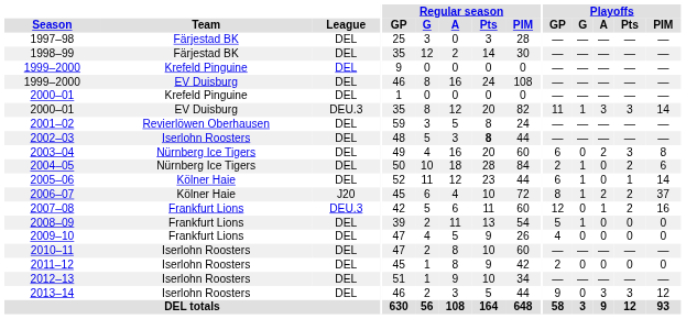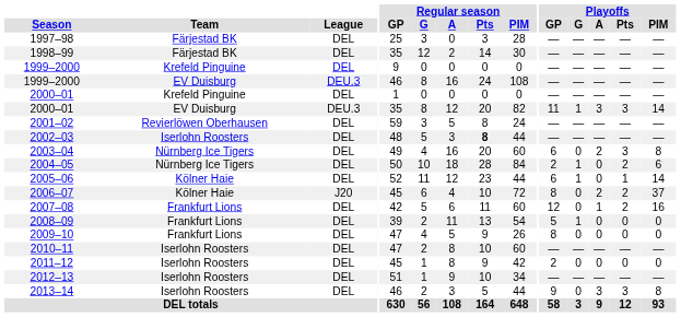 <table border="0" cellpadding="1" cellspacing="0" style="text-align:center; width:60em">
 <tr bgcolor="#e0e0e0">
 <th colspan="3" bgcolor="#ffffff"></th>
 <th rowspan="99" bgcolor="#ffffff"></th>
 <th colspan="5"><a href='#'>Regular season</a></th>
 <th rowspan="99" bgcolor="#ffffff"></th>
 <th colspan="5"><a href='#'>Playoffs</a></th>
 </tr>
 <tr bgcolor="#e0e0e0">
 <th><a href='#'>Season</a></th>
 <th>Team</th>
 <th>League</th>
 <th>GP</th>
 <th><a href='#'>G</a></th>
 <th><a href='#'>A</a></th>
 <th><a href='#'>Pts</a></th>
 <th><a href='#'>PIM</a></th>
 <th>GP</th>
 <th>G</th>
 <th>A</th>
 <th>Pts</th>
 <th>PIM</th>
 </tr>
 <tr>
 <td>1997–98</td>
 <td><a href='#'>Färjestad BK</a></td>
 <td>DEL</td>
 <td>25</td>
 <td>3</td>
 <td>0</td>
 <td>3</td>
 <td>28</td>
 <td>—</td>
 <td>—</td>
 <td>—</td>
 <td>—</td>
 <td>—</td>
 </tr>
 <tr bgcolor="#f0f0f0">
 <td>1998–99</td>
 <td>Färjestad BK</td>
 <td>DEL</td>
 <td>35</td>
 <td>12</td>
 <td>2</td>
 <td>14</td>
 <td>30</td>
 <td>—</td>
 <td>—</td>
 <td>—</td>
 <td>—</td>
 <td>—</td>
 </tr>
 <tr>
 <td><a href='#'>1999–2000</a></td>
 <td><a href='#'>Krefeld Pinguine</a></td>
 <td><a href='#'>DEL</a></td>
 <td>9</td>
 <td>0</td>
 <td>0</td>
 <td>0</td>
 <td>0</td>
 <td>—</td>
 <td>—</td>
 <td>—</td>
 <td>—</td>
 <td>—</td>
 </tr>
 <tr bgcolor="#f0f0f0">
 <td>1999–2000</td>
 <td><a href='#'>EV Duisburg</a></td>
-<td>DEL</td>
+<td><a href='#'>DEU.3</a></td>
 <td>46</td>
 <td>8</td>
 <td>16</td>
 <td>24</td>
 <td>108</td>
 <td>—</td>
 <td>—</td>
 <td>—</td>
 <td>—</td>
 <td>—</td>
 </tr>
 <tr>
 <td><a href='#'>2000–01</a></td>
 <td>Krefeld Pinguine</td>
 <td>DEL</td>
 <td>1</td>
 <td>0</td>
 <td>0</td>
 <td>0</td>
 <td>0</td>
 <td>—</td>
 <td>—</td>
 <td>—</td>
 <td>—</td>
 <td>—</td>
 </tr>
 <tr bgcolor="#f0f0f0">
 <td>2000–01</td>
 <td>EV Duisburg</td>
 <td>DEU.3</td>
 <td>35</td>
 <td>8</td>
 <td>12</td>
 <td>20</td>
 <td>82</td>
 <td>11</td>
 <td>1</td>
 <td>3</td>
 <td>3</td>
 <td>14</td>
 </tr>
 <tr>
 <td><a href='#'>2001–02</a></td>
 <td><a href='#'>Revierlöwen Oberhausen</a></td>
 <td>DEL</td>
 <td>59</td>
 <td>3</td>
 <td>5</td>
 <td>8</td>
 <td>24</td>
 <td>—</td>
 <td>—</td>
 <td>—</td>
 <td>—</td>
 <td>—</td>
 </tr>
 <tr bgcolor="#f0f0f0">
 <td><a href='#'>2002–03</a></td>
 <td><a href='#'>Iserlohn Roosters</a></td>
 <td>DEL</td>
 <td>48</td>
 <td>5</td>
 <td>3</td>
 <td><strong>8</strong></td>
 <td>44</td>
 <td>—</td>
 <td>—</td>
 <td>—</td>
 <td>—</td>
 <td>—</td>
 </tr>
 <tr>
 <td><a href='#'>2003–04</a></td>
 <td><a href='#'>Nürnberg Ice Tigers</a></td>
 <td>DEL</td>
 <td>49</td>
 <td>4</td>
 <td>16</td>
 <td>20</td>
 <td>60</td>
 <td>6</td>
 <td>0</td>
 <td>2</td>
 <td>3</td>
 <td>8</td>
 </tr>
 <tr bgcolor="#f0f0f0">
 <td><a href='#'>2004–05</a></td>
 <td>Nürnberg Ice Tigers</td>
 <td>DEL</td>
 <td>50</td>
 <td>10</td>
 <td>18</td>
 <td>28</td>
 <td>84</td>
 <td>2</td>
 <td>1</td>
 <td>0</td>
 <td>2</td>
 <td>6</td>
 </tr>
 <tr>
 <td><a href='#'>2005–06</a></td>
 <td><a href='#'>Kölner Haie</a></td>
 <td>DEL</td>
 <td>52</td>
 <td>11</td>
 <td>12</td>
 <td>23</td>
 <td>44</td>
 <td>6</td>
 <td>1</td>
 <td>0</td>
 <td>1</td>
 <td>14</td>
 </tr>
 <tr bgcolor="#f0f0f0">
 <td><a href='#'>2006–07</a></td>
 <td>Kölner Haie</td>
 <td>J20</td>
 <td>45</td>
 <td>6</td>
 <td>4</td>
 <td>10</td>
 <td>72</td>
 <td>8</td>
-<td>1</td>
+<td>0</td>
 <td>2</td>
 <td>2</td>
 <td>37</td>
 </tr>
 <tr>
 <td><a href='#'>2007–08</a></td>
 <td><a href='#'>Frankfurt Lions</a></td>
-<td><a href='#'>DEU.3</a></td>
+<td>DEL</td>
 <td>42</td>
 <td>5</td>
 <td>6</td>
 <td>11</td>
 <td>60</td>
 <td>12</td>
 <td>0</td>
 <td>1</td>
 <td>2</td>
 <td>16</td>
 </tr>
 <tr bgcolor="#f0f0f0">
 <td><a href='#'>2008–09</a></td>
 <td>Frankfurt Lions</td>
 <td>DEL</td>
 <td>39</td>
 <td>2</td>
 <td>11</td>
 <td>13</td>
 <td>54</td>
 <td>5</td>
 <td>1</td>
 <td>0</td>
 <td>0</td>
 <td>0</td>
 </tr>
 <tr>
 <td><a href='#'>2009–10</a></td>
 <td>Frankfurt Lions</td>
 <td>DEL</td>
 <td>47</td>
 <td>4</td>
 <td>5</td>
 <td>9</td>
 <td>26</td>
-<td>4</td>
+<td>8</td>
 <td>0</td>
 <td>0</td>
 <td>0</td>
 <td>0</td>
 </tr>
 <tr bgcolor="#f0f0f0">
 <td><a href='#'>2010–11</a></td>
 <td>Iserlohn Roosters</td>
 <td>DEL</td>
 <td>47</td>
 <td>2</td>
 <td>8</td>
 <td>10</td>
 <td>60</td>
 <td>—</td>
 <td>—</td>
 <td>—</td>
 <td>—</td>
 <td>—</td>
 </tr>
 <tr>
 <td><a href='#'>2011–12</a></td>
 <td>Iserlohn Roosters</td>
 <td>DEL</td>
 <td>45</td>
 <td>1</td>
 <td>8</td>
 <td>9</td>
 <td>42</td>
 <td>2</td>
 <td>0</td>
 <td>0</td>
 <td>0</td>
 <td>0</td>
 </tr>
 <tr bgcolor="#f0f0f0">
 <td><a href='#'>2012–13</a></td>
 <td>Iserlohn Roosters</td>
 <td>DEL</td>
 <td>51</td>
 <td>1</td>
 <td>9</td>
 <td>10</td>
 <td>34</td>
 <td>—</td>
 <td>—</td>
 <td>—</td>
 <td>—</td>
 <td>—</td>
 </tr>
 <tr>
 <td><a href='#'>2013–14</a></td>
 <td>Iserlohn Roosters</td>
 <td>DEL</td>
 <td>46</td>
 <td>2</td>
 <td>3</td>
 <td>5</td>
 <td>44</td>
 <td>9</td>
 <td>0</td>
 <td>3</td>
 <td>3</td>
-<td>12</td>
+<td>8</td>
 </tr>
 <tr bgcolor="#e0e0e0">
 <th colspan="3">DEL totals</th>
 <th>630</th>
 <th>56</th>
 <th>108</th>
 <th>164</th>
 <th>648</th>
 <th>58</th>
 <th>3</th>
 <th>9</th>
 <th>12</th>
 <th>93</th>
 </tr>
 </table>
